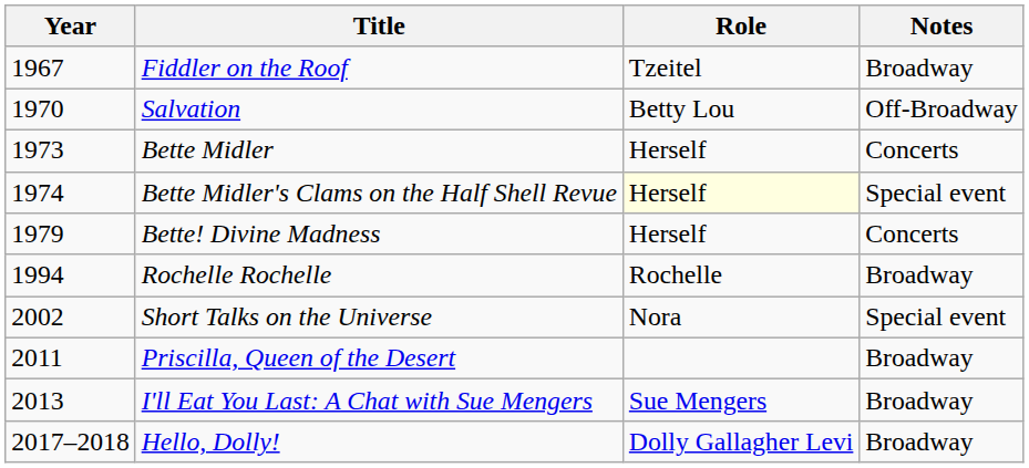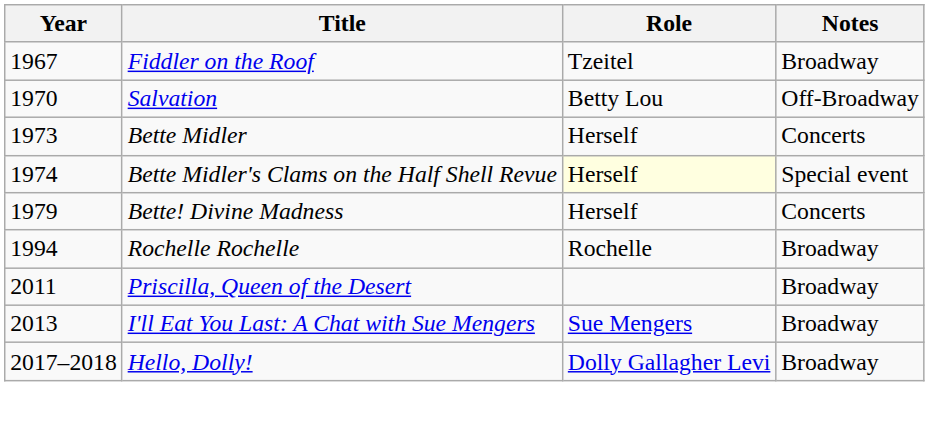 <table class="wikitable sortable">
 <tr>
 <th>Year</th>
 <th>Title</th>
 <th>Role</th>
 <th class="unsortable">Notes</th>
 </tr>
 <tr>
 <td>1967</td>
 <td><em><a href='#'>Fiddler on the Roof</a></em></td>
 <td>Tzeitel</td>
 <td>Broadway</td>
 </tr>
 <tr>
 <td>1970</td>
 <td><em><a href='#'>Salvation</a></em></td>
 <td>Betty Lou</td>
 <td>Off-Broadway</td>
 </tr>
 <tr>
 <td>1973</td>
 <td><em>Bette Midler</em></td>
 <td>Herself</td>
 <td>Concerts</td>
 </tr>
 <tr>
 <td>1974</td>
 <td><em>Bette Midler's Clams on the Half Shell Revue</em></td>
 <td style="background: lightyellow;">Herself</td>
 <td>Special event</td>
 </tr>
 <tr>
 <td>1979</td>
 <td><em>Bette! Divine Madness</em></td>
 <td>Herself</td>
 <td>Concerts</td>
 </tr>
 <tr>
 <td>1994</td>
 <td><em>Rochelle Rochelle</em></td>
 <td>Rochelle</td>
 <td>Broadway</td>
 </tr>
 <tr>
-<td>2002</td>
-<td><em>Short Talks on the Universe</em></td>
-<td>Nora</td>
-<td>Special event</td>
-</tr>
-<tr>
 <td>2011</td>
 <td><em><a href='#'>Priscilla, Queen of the Desert</a></em></td>
 <td></td>
 <td>Broadway</td>
 </tr>
 <tr>
 <td>2013</td>
 <td><em><a href='#'>I'll Eat You Last: A Chat with Sue Mengers</a></em></td>
 <td><a href='#'>Sue Mengers</a></td>
 <td>Broadway</td>
 </tr>
 <tr>
 <td>2017–2018</td>
 <td><em><a href='#'>Hello, Dolly!</a></em></td>
 <td><a href='#'>Dolly Gallagher Levi</a></td>
 <td>Broadway</td>
 </tr>
 </table>
